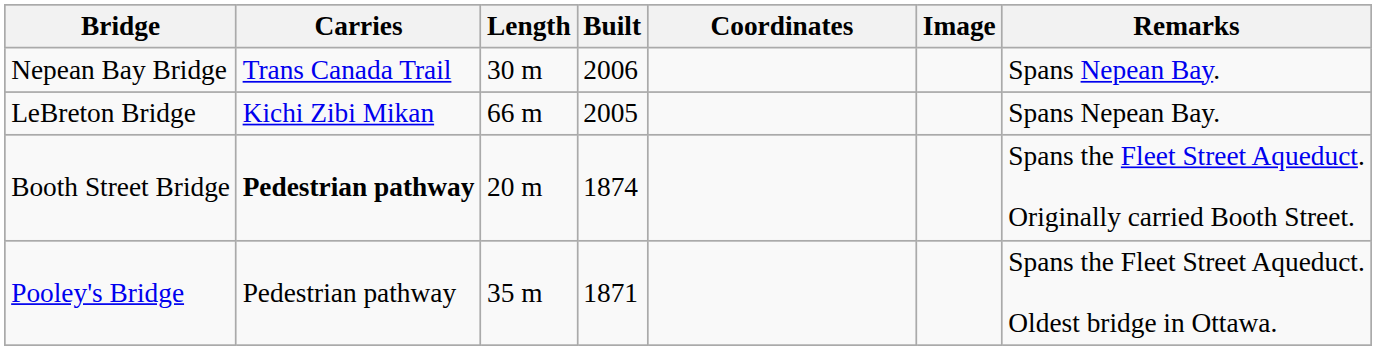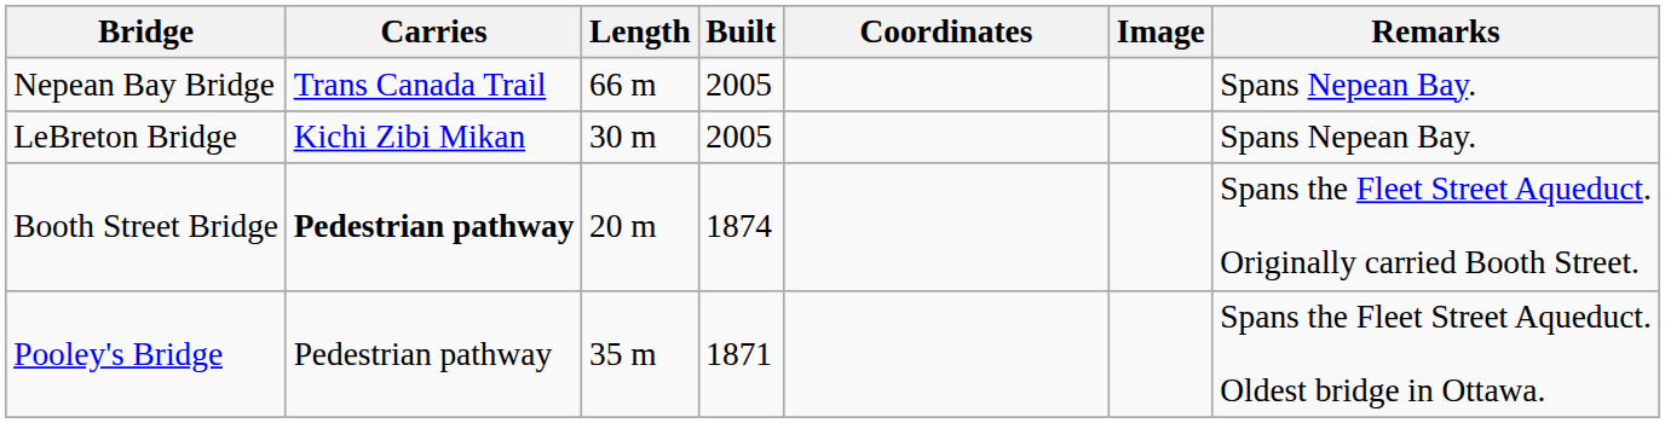 <table class="wikitable sortable">
 <tr>
 <th>Bridge</th>
 <th>Carries</th>
 <th>Length</th>
 <th>Built</th>
 <th width=150px>Coordinates</th>
 <th>Image</th>
 <th>Remarks</th>
 </tr>
 <tr>
 <td>Nepean Bay Bridge</td>
 <td><a href='#'>Trans Canada Trail</a></td>
-<td>30 m</td>
-<td>2006</td>
+<td>66 m</td>
+<td>2005</td>
 <td></td>
 <td></td>
 <td>Spans <a href='#'>Nepean Bay</a>.</td>
 </tr>
 <tr>
 <td>LeBreton Bridge</td>
 <td><a href='#'>Kichi Zibi Mikan</a></td>
-<td>66 m</td>
+<td>30 m</td>
 <td>2005</td>
 <td></td>
 <td></td>
 <td>Spans Nepean Bay.</td>
 </tr>
 <tr>
 <td>Booth Street Bridge</td>
 <td><strong>Pedestrian pathway</strong></td>
 <td>20 m</td>
 <td>1874</td>
 <td></td>
 <td></td>
 <td>Spans the <a href='#'>Fleet Street Aqueduct</a>.<br><br>Originally carried Booth Street.</td>
 </tr>
 <tr>
 <td><a href='#'>Pooley's Bridge</a></td>
 <td>Pedestrian pathway</td>
 <td>35 m</td>
 <td>1871</td>
 <td></td>
 <td></td>
 <td>Spans the Fleet Street Aqueduct.<br><br>Oldest bridge in Ottawa.</td>
 </tr>
 </table>
